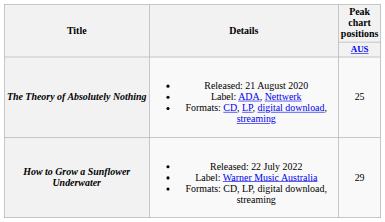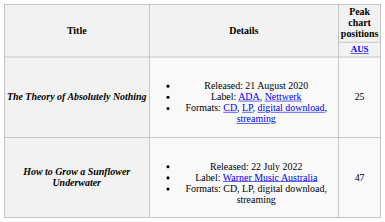 <table class="wikitable plainrowheaders" style="text-align:center">
 <tr>
 <th scope="col" rowspan="2">Title</th>
 <th scope="col" rowspan="2">Details</th>
 <th scope="col" colspan="1">Peak chart positions</th>
 </tr>
 <tr>
 <th scope="col" style="width:3em;font-size:90%;"><a href='#'>AUS</a><br></th>
 </tr>
 <tr>
 <th scope="row"><em>The Theory of Absolutely Nothing</em></th>
 <td><br><ul><li>Released: 21 August 2020</li><li>Label: <a href='#'>ADA</a>, <a href='#'>Nettwerk</a></li><li>Formats: <a href='#'>CD</a>, <a href='#'>LP</a>, <a href='#'>digital download</a>, <a href='#'>streaming</a></li></ul></td>
 <td>25</td>
 </tr>
 <tr>
 <th scope="row"><em>How to Grow a Sunflower Underwater</em></th>
 <td><br><ul><li>Released: 22 July 2022</li><li>Label: <a href='#'>Warner Music Australia</a></li><li>Formats: CD, LP, digital download, streaming</li></ul></td>
-<td>29<br></td>
+<td>47<br></td>
 </tr>
 </table>
